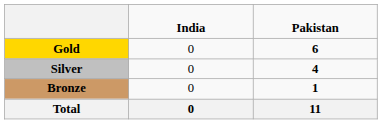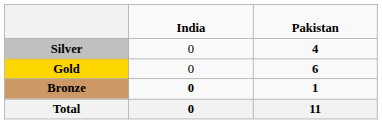 <table class="wikitable" style="text-align:center">
 <tr>
 <th style="width:150px;"></th>
 <td style="width:150px;" style="background-color:#0044AA"><span><br><strong>India</strong></span></td>
 <td style="width:150px;"style="background-color:green"><span><br><strong>Pakistan</strong></span></td>
 </tr>
 <tr>
+<td style="background:silver"><strong>Silver</strong></td>
+<td>0</td>
+<td><strong>4</strong></td>
+</tr>
+<tr>
 <td style="background:gold"><strong>Gold</strong></td>
 <td>0</td>
 <td><strong>6</strong></td>
 </tr>
 <tr>
-<td style="background:silver"><strong>Silver</strong></td>
-<td>0</td>
-<td><strong>4</strong></td>
-</tr>
-<tr>
 <td style="background:#cc9966"><strong>Bronze</strong></td>
-<td>0</td>
+<td><strong>0</strong></td>
 <td><strong>1</strong></td>
 </tr>
 <tr>
 <th>Total</th>
 <th>0</th>
 <th><strong>11</strong></th>
 </tr>
 </table>
